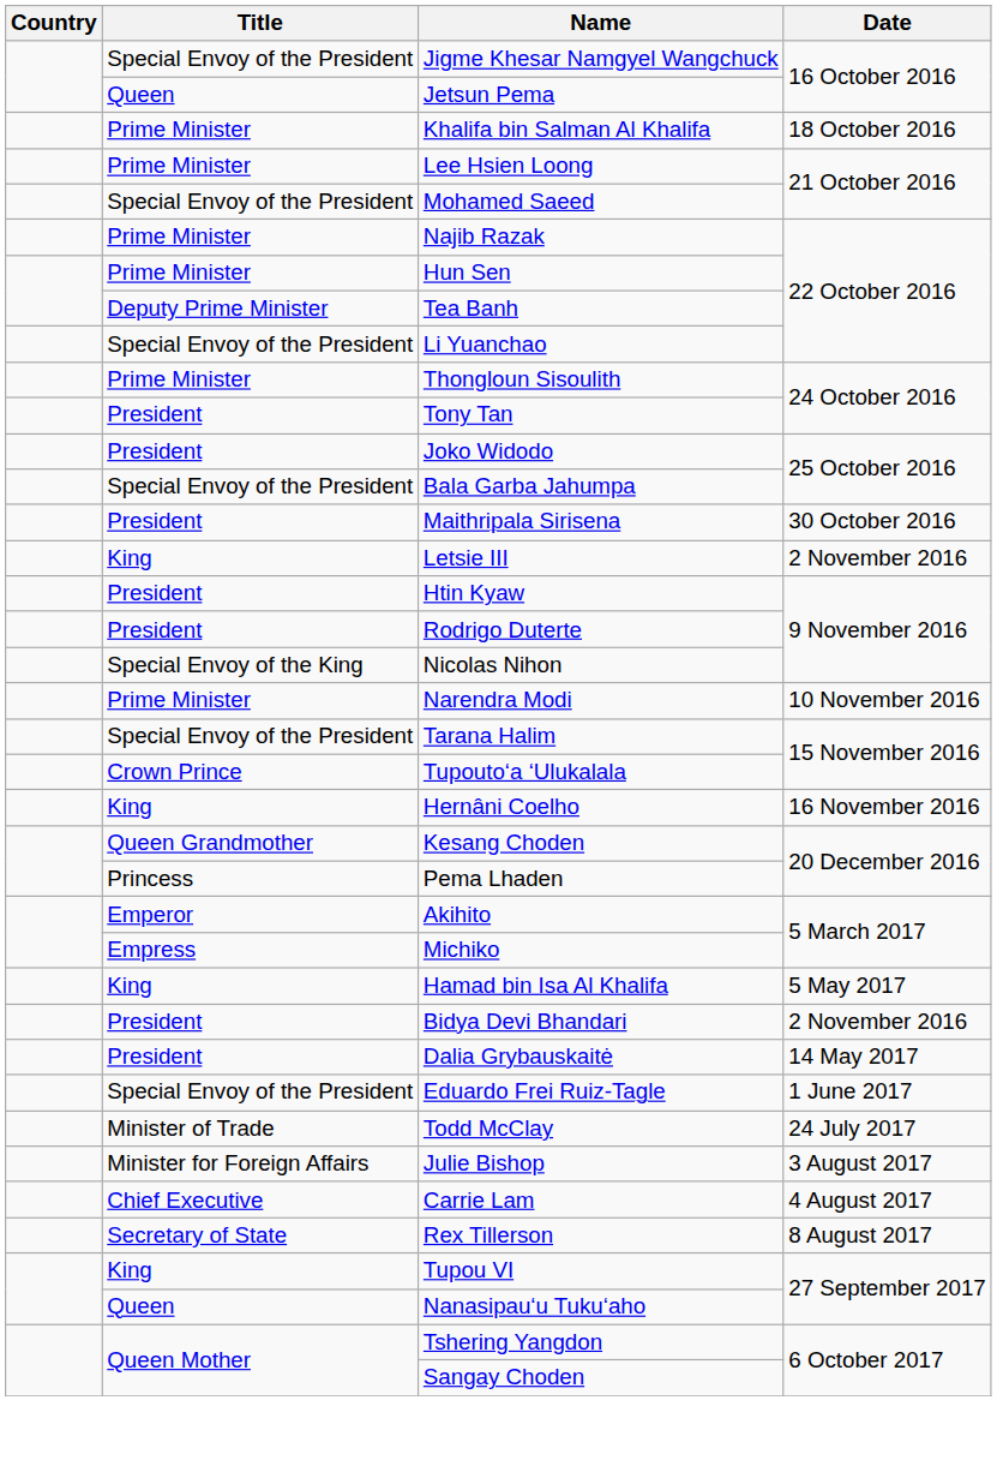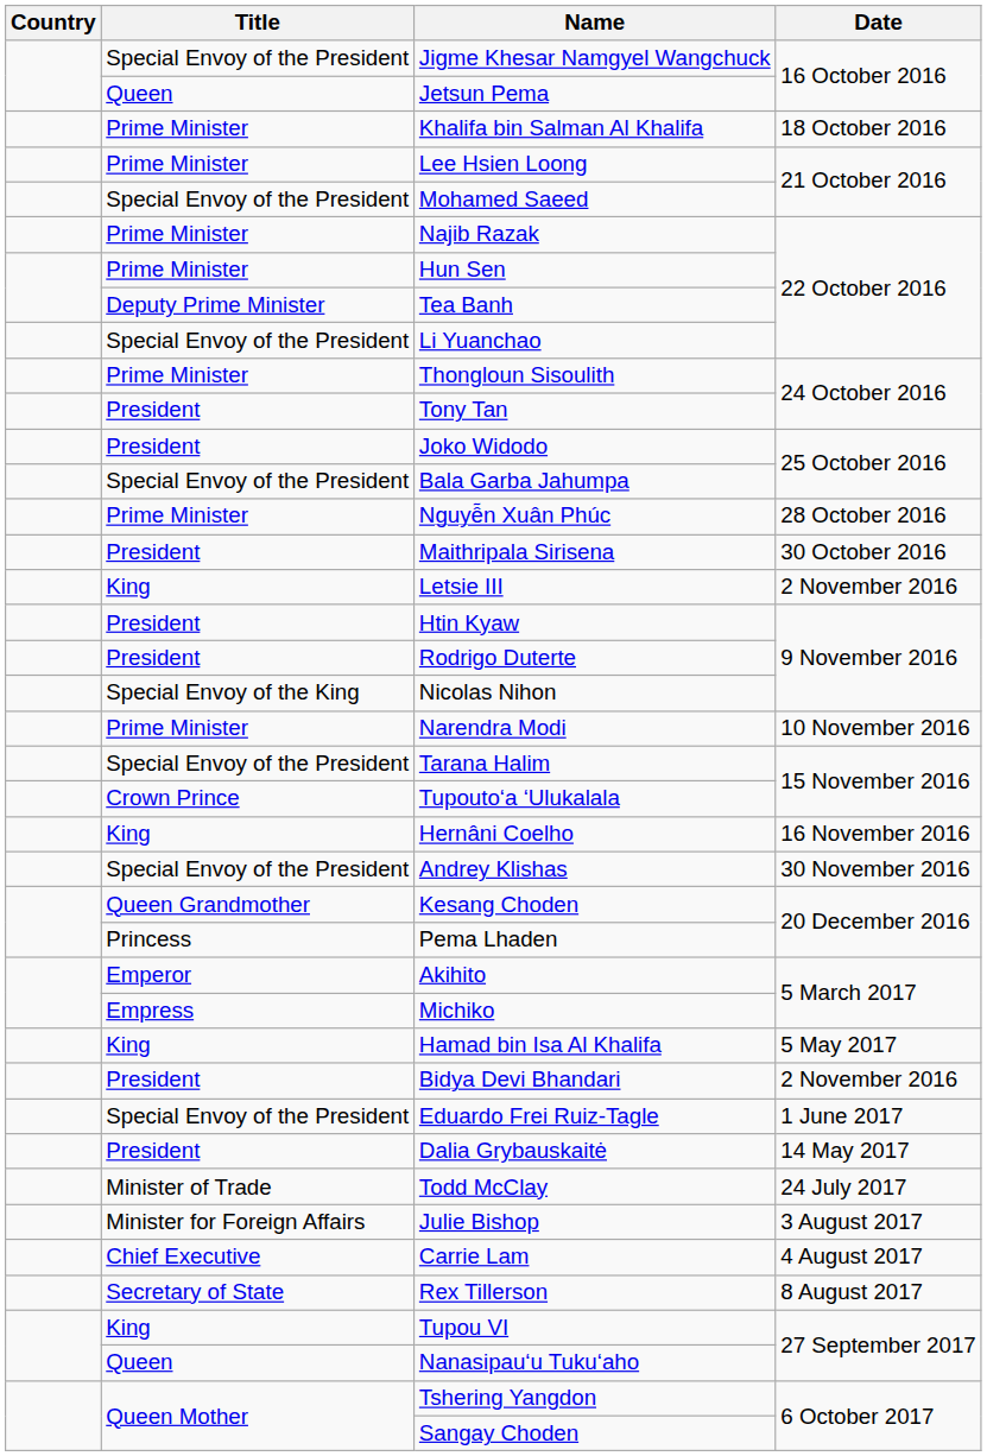 <table class="wikitable sortable">
 <tr>
 <th>Country</th>
 <th>Title</th>
 <th>Name</th>
 <th>Date</th>
 </tr>
 <tr>
 <td rowspan="2"></td>
 <td>Special Envoy of the President</td>
 <td><a href='#'>Jigme Khesar Namgyel Wangchuck</a></td>
 <td rowspan="2">16 October 2016</td>
 </tr>
 <tr>
 <td><a href='#'>Queen</a></td>
 <td><a href='#'>Jetsun Pema</a></td>
 </tr>
 <tr>
 <td></td>
 <td><a href='#'>Prime Minister</a></td>
 <td><a href='#'>Khalifa bin Salman Al Khalifa</a></td>
 <td>18 October 2016</td>
 </tr>
 <tr>
 <td></td>
 <td><a href='#'>Prime Minister</a></td>
 <td><a href='#'>Lee Hsien Loong</a></td>
 <td rowspan="2">21 October 2016</td>
 </tr>
 <tr>
 <td></td>
 <td>Special Envoy of the President</td>
 <td><a href='#'>Mohamed Saeed</a></td>
 </tr>
 <tr>
 <td></td>
 <td><a href='#'>Prime Minister</a></td>
 <td><a href='#'>Najib Razak</a></td>
 <td rowspan="4">22 October 2016</td>
 </tr>
 <tr>
 <td rowspan="2"></td>
 <td><a href='#'>Prime Minister</a></td>
 <td><a href='#'>Hun Sen</a></td>
 </tr>
 <tr>
 <td><a href='#'>Deputy Prime Minister</a></td>
 <td><a href='#'>Tea Banh</a></td>
 </tr>
 <tr>
 <td></td>
 <td>Special Envoy of the President</td>
 <td><a href='#'>Li Yuanchao</a></td>
 </tr>
 <tr>
 <td></td>
 <td><a href='#'>Prime Minister</a></td>
 <td><a href='#'>Thongloun Sisoulith</a></td>
 <td rowspan="2">24 October 2016</td>
 </tr>
 <tr>
 <td></td>
 <td><a href='#'>President</a></td>
 <td><a href='#'>Tony Tan</a></td>
 </tr>
 <tr>
 <td></td>
 <td><a href='#'>President</a></td>
 <td><a href='#'>Joko Widodo</a></td>
 <td rowspan="2">25 October 2016</td>
 </tr>
 <tr>
 <td></td>
 <td>Special Envoy of the President</td>
 <td><a href='#'>Bala Garba Jahumpa</a></td>
 </tr>
 <tr>
 <td></td>
+<td><a href='#'>Prime Minister</a></td>
+<td><a href='#'>Nguyễn Xuân Phúc</a></td>
+<td>28 October 2016</td>
+</tr>
+<tr>
+<td></td>
 <td><a href='#'>President</a></td>
 <td><a href='#'>Maithripala Sirisena</a></td>
 <td>30 October 2016</td>
 </tr>
 <tr>
 <td></td>
 <td><a href='#'>King</a></td>
 <td><a href='#'>Letsie III</a></td>
 <td>2 November 2016</td>
 </tr>
 <tr>
 <td></td>
 <td><a href='#'>President</a></td>
 <td><a href='#'>Htin Kyaw</a></td>
 <td rowspan="3">9 November 2016</td>
 </tr>
 <tr>
 <td></td>
 <td><a href='#'>President</a></td>
 <td><a href='#'>Rodrigo Duterte</a></td>
 </tr>
 <tr>
 <td></td>
 <td>Special Envoy of the King</td>
 <td>Nicolas Nihon</td>
 </tr>
 <tr>
 <td></td>
 <td><a href='#'>Prime Minister</a></td>
 <td><a href='#'>Narendra Modi</a></td>
 <td>10 November 2016</td>
 </tr>
 <tr>
 <td></td>
 <td>Special Envoy of the President</td>
 <td><a href='#'>Tarana Halim</a></td>
 <td rowspan="2">15 November 2016</td>
 </tr>
 <tr>
 <td></td>
 <td><a href='#'>Crown Prince</a></td>
 <td><a href='#'>Tupoutoʻa ʻUlukalala</a></td>
 </tr>
 <tr>
 <td></td>
 <td><a href='#'>King</a></td>
 <td><a href='#'>Hernâni Coelho</a></td>
 <td>16 November 2016</td>
 </tr>
 <tr>
+<td></td>
+<td>Special Envoy of the President</td>
+<td><a href='#'>Andrey Klishas</a></td>
+<td>30 November 2016</td>
+</tr>
+<tr>
 <td rowspan="2"></td>
 <td><a href='#'>Queen Grandmother</a></td>
 <td><a href='#'>Kesang Choden</a></td>
 <td rowspan="2">20 December 2016</td>
 </tr>
 <tr>
 <td>Princess</td>
 <td>Pema Lhaden</td>
 </tr>
 <tr>
 <td rowspan="2"></td>
 <td><a href='#'>Emperor</a></td>
 <td><a href='#'>Akihito</a></td>
 <td rowspan="2">5 March 2017</td>
 </tr>
 <tr>
 <td><a href='#'>Empress</a></td>
 <td><a href='#'>Michiko</a></td>
 </tr>
 <tr>
 <td></td>
 <td><a href='#'>King</a></td>
 <td><a href='#'>Hamad bin Isa Al Khalifa</a></td>
 <td>5 May 2017</td>
 </tr>
 <tr>
 <td></td>
 <td><a href='#'>President</a></td>
 <td><a href='#'>Bidya Devi Bhandari</a></td>
 <td>2 November 2016</td>
 </tr>
 <tr>
 <td></td>
+<td>Special Envoy of the President</td>
+<td><a href='#'>Eduardo Frei Ruiz-Tagle</a></td>
+<td>1 June 2017</td>
+</tr>
+<tr>
+<td></td>
 <td><a href='#'>President</a></td>
 <td><a href='#'>Dalia Grybauskaitė</a></td>
 <td>14 May 2017</td>
-</tr>
-<tr>
-<td></td>
-<td>Special Envoy of the President</td>
-<td><a href='#'>Eduardo Frei Ruiz-Tagle</a></td>
-<td>1 June 2017</td>
 </tr>
 <tr>
 <td></td>
 <td>Minister of Trade</td>
 <td><a href='#'>Todd McClay</a></td>
 <td>24 July 2017</td>
 </tr>
 <tr>
 <td></td>
 <td>Minister for Foreign Affairs</td>
 <td><a href='#'>Julie Bishop</a></td>
 <td>3 August 2017</td>
 </tr>
 <tr>
 <td></td>
 <td><a href='#'>Chief Executive</a></td>
 <td><a href='#'>Carrie Lam</a></td>
 <td>4 August 2017</td>
 </tr>
 <tr>
 <td></td>
 <td><a href='#'>Secretary of State</a></td>
 <td><a href='#'>Rex Tillerson</a></td>
 <td>8 August 2017</td>
 </tr>
 <tr>
 <td rowspan="2"></td>
 <td><a href='#'>King</a></td>
 <td><a href='#'>Tupou VI</a></td>
 <td rowspan="2">27 September 2017</td>
 </tr>
 <tr>
 <td><a href='#'>Queen</a></td>
 <td><a href='#'>Nanasipauʻu Tukuʻaho</a></td>
 </tr>
 <tr>
 <td rowspan="2"></td>
 <td rowspan="2"><a href='#'>Queen Mother</a></td>
 <td><a href='#'>Tshering Yangdon</a></td>
 <td rowspan="2">6 October 2017</td>
 </tr>
 <tr>
 <td><a href='#'>Sangay Choden</a></td>
 </tr>
 </table>
